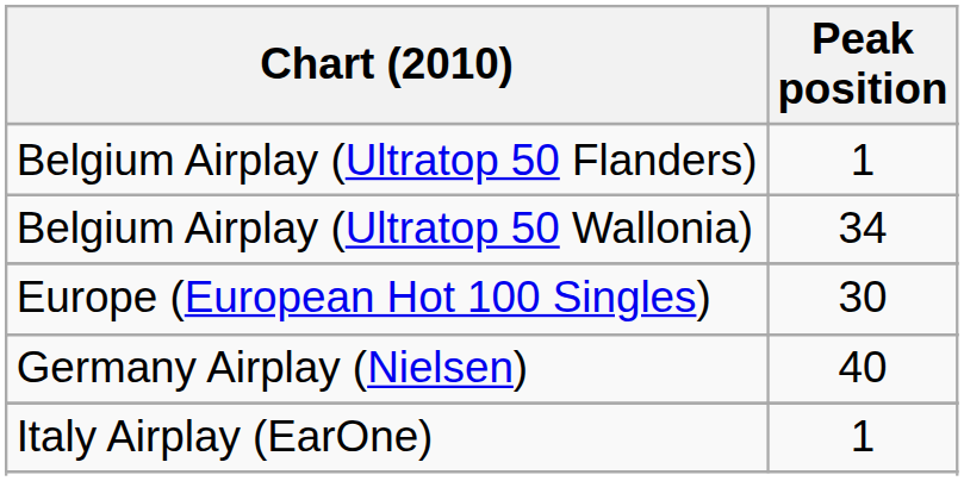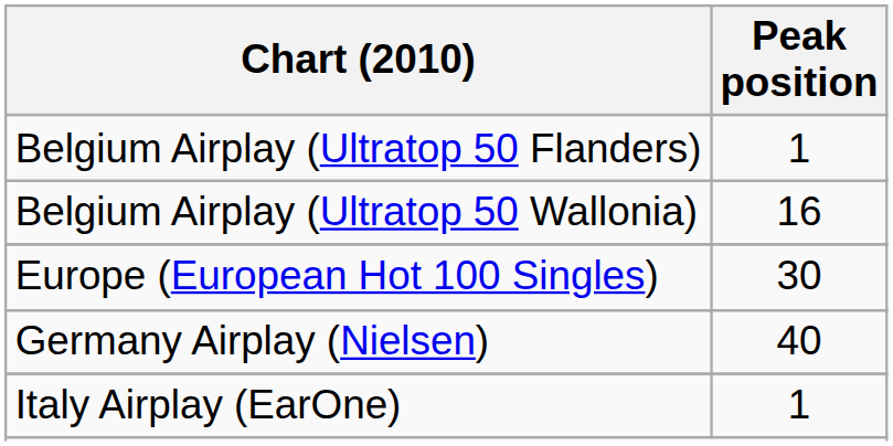 <table class="wikitable sortable">
 <tr>
 <th>Chart (2010)</th>
 <th>Peak<br>position</th>
 </tr>
 <tr>
 </tr>
 <tr>
 </tr>
 <tr>
 <td>Belgium Airplay (<a href='#'>Ultratop 50</a> Flanders)</td>
 <td align="center">1</td>
 </tr>
 <tr>
 </tr>
 <tr>
 <td>Belgium Airplay (<a href='#'>Ultratop 50</a> Wallonia)</td>
-<td align="center">34</td>
+<td align="center">16</td>
 </tr>
 <tr>
 </tr>
 <tr>
 <td>Europe (<a href='#'>European Hot 100 Singles</a>)</td>
 <td align="center">30</td>
 </tr>
 <tr>
 </tr>
 <tr>
 </tr>
 <tr>
 <td>Germany Airplay (<a href='#'>Nielsen</a>)</td>
 <td align="center">40</td>
 </tr>
 <tr>
 </tr>
 <tr>
 </tr>
 <tr>
 <td>Italy Airplay (EarOne)</td>
 <td align="center">1</td>
 </tr>
 <tr>
 </tr>
 <tr>
 </tr>
 <tr>
 </tr>
 <tr>
 </tr>
 <tr>
 </tr>
 </table>
